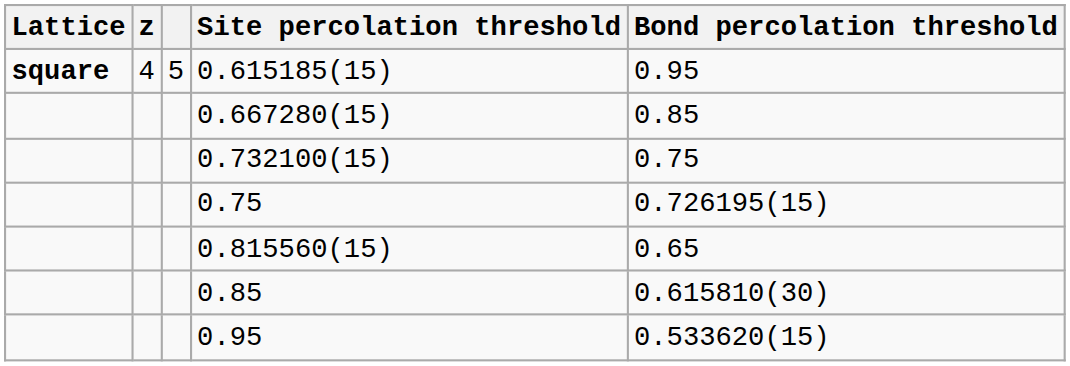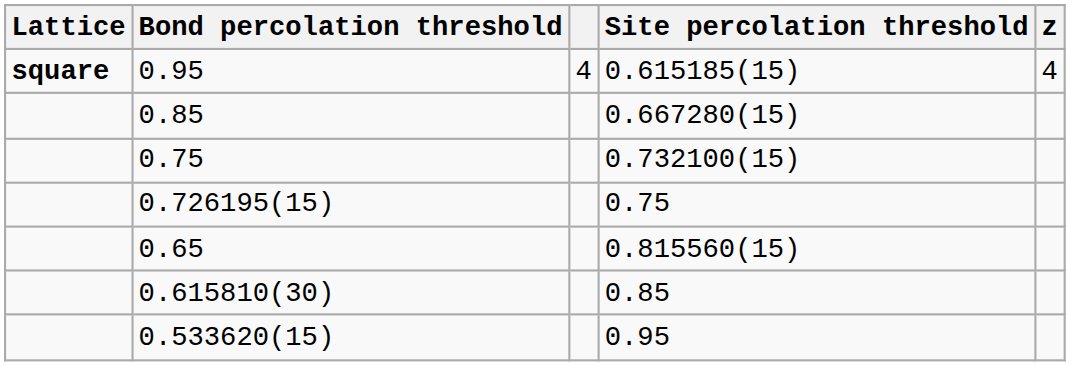 <table class="wikitable">
 <tr>
 <th>Lattice</th>
-<th>z</th>
+<th>Bond percolation threshold</th>
 <th></th>
 <th>Site percolation threshold</th>
-<th>Bond percolation threshold</th>
+<th>z</th>
 </tr>
 <tr>
 <td><strong>square</strong></td>
+<td>0.95</td>
 <td>4</td>
-<td>5</td>
 <td>0.615185(15)</td>
-<td>0.95</td>
+<td>4</td>
 </tr>
 <tr>
 <td></td>
-<td></td>
+<td>0.85</td>
 <td></td>
 <td>0.667280(15)</td>
-<td>0.85</td>
+<td></td>
 </tr>
 <tr>
 <td></td>
-<td></td>
+<td>0.75</td>
 <td></td>
 <td>0.732100(15)</td>
-<td>0.75</td>
+<td></td>
 </tr>
 <tr>
 <td></td>
-<td></td>
+<td>0.726195(15)</td>
 <td></td>
 <td>0.75</td>
-<td>0.726195(15)</td>
+<td></td>
 </tr>
 <tr>
 <td></td>
-<td></td>
+<td>0.65</td>
 <td></td>
 <td>0.815560(15)</td>
-<td>0.65</td>
+<td></td>
 </tr>
 <tr>
 <td></td>
-<td></td>
+<td>0.615810(30)</td>
 <td></td>
 <td>0.85</td>
-<td>0.615810(30)</td>
+<td></td>
 </tr>
 <tr>
 <td></td>
-<td></td>
+<td>0.533620(15)</td>
 <td></td>
 <td>0.95</td>
-<td>0.533620(15)</td>
+<td></td>
 </tr>
 </table>
